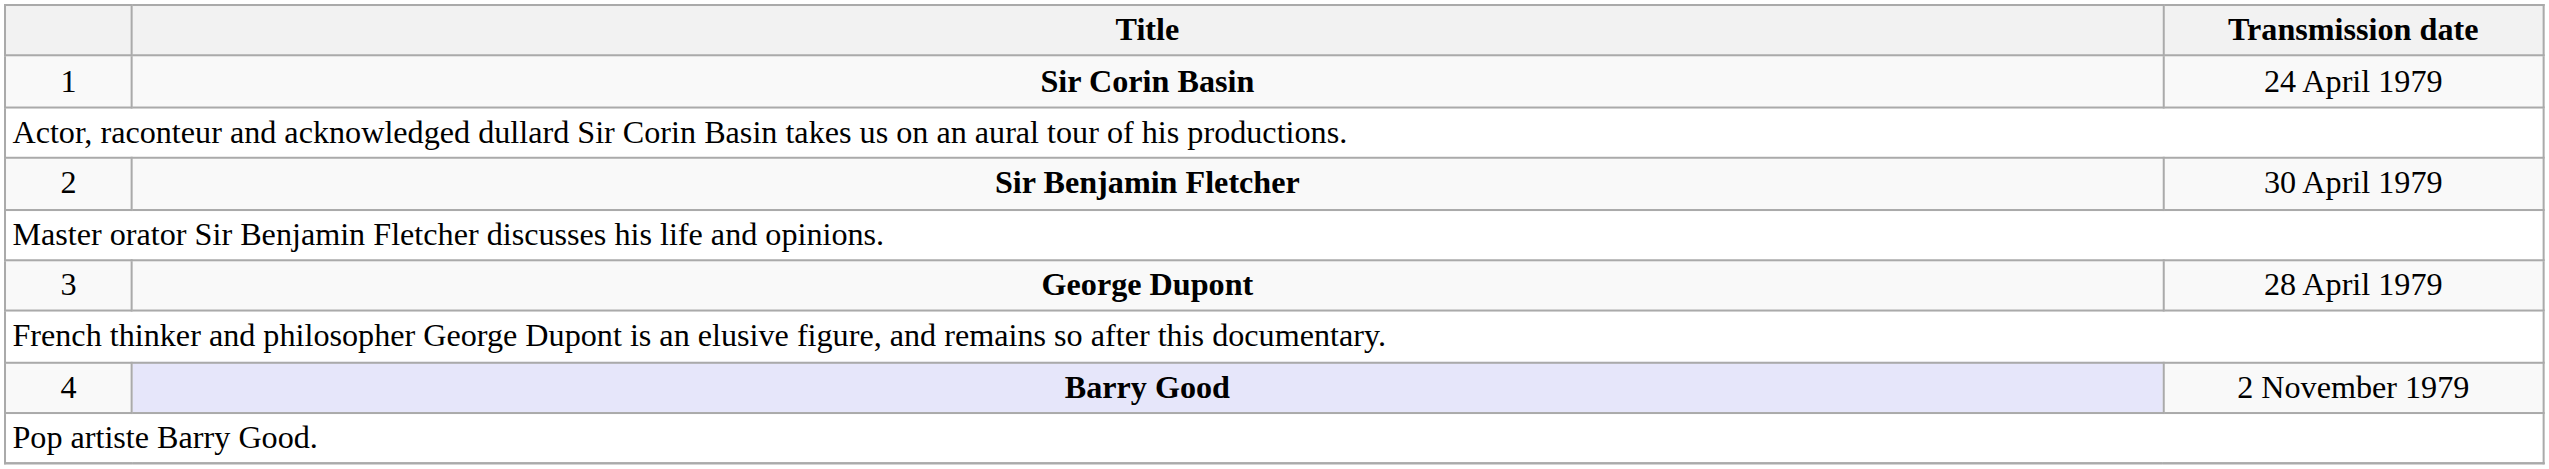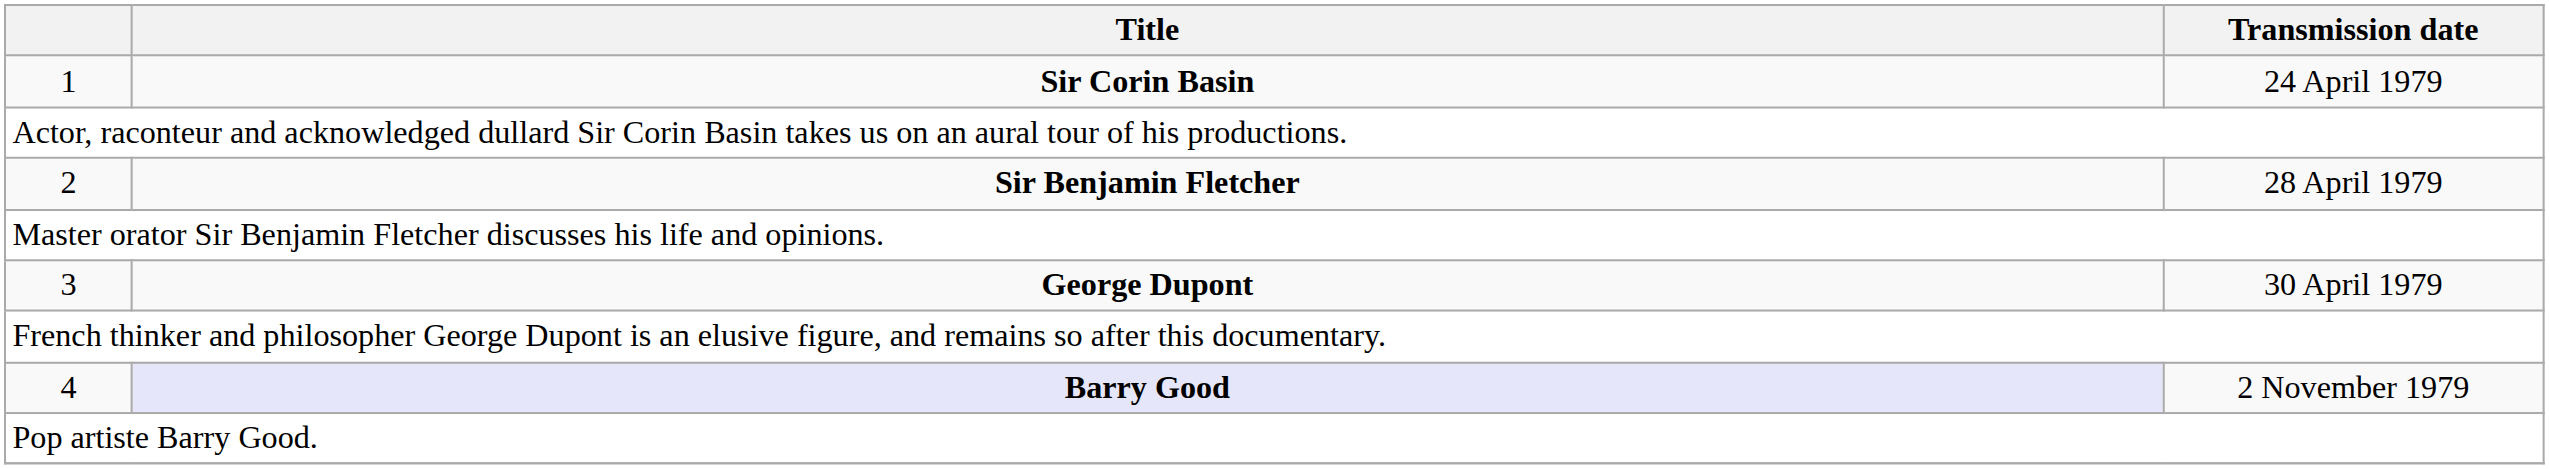 <table class="wikitable" width=100%>
 <tr>
 <th width=5%></th>
 <th>Title</th>
 <th width=15%>Transmission date</th>
 </tr>
 <tr align="center">
 <td>1</td>
 <td><strong>Sir Corin Basin</strong></td>
 <td>24 April 1979</td>
 </tr>
 <tr bgcolor="FFFFFF">
 <td colspan=3>Actor, raconteur and acknowledged dullard Sir Corin Basin takes us on an aural tour of his productions.</td>
 </tr>
 <tr align="center">
 <td>2</td>
 <td><strong>Sir Benjamin Fletcher</strong></td>
-<td>30 April 1979</td>
+<td>28 April 1979</td>
 </tr>
 <tr bgcolor="FFFFFF">
 <td colspan=3>Master orator Sir Benjamin Fletcher discusses his life and opinions.</td>
 </tr>
 <tr align="center">
 <td>3</td>
 <td><strong>George Dupont</strong></td>
-<td>28 April 1979</td>
+<td>30 April 1979</td>
 </tr>
 <tr bgcolor="FFFFFF">
 <td colspan=3>French thinker and philosopher George Dupont is an elusive figure, and remains so after this documentary.</td>
 </tr>
 <tr align="center">
 <td>4</td>
 <td style="background: lavender;"><strong>Barry Good</strong></td>
 <td>2 November 1979</td>
 </tr>
 <tr bgcolor="FFFFFF">
 <td colspan=3>Pop artiste Barry Good.</td>
 </tr>
 <tr align="center">
 </tr>
 </table>
